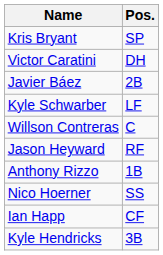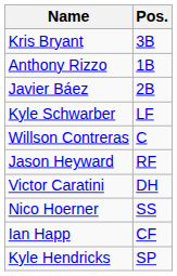 <table class="wikitable">
 <tr>
 <th>Name</th>
 <th>Pos.</th>
 </tr>
 <tr>
 <td><a href='#'>Kris Bryant</a></td>
-<td><a href='#'>SP</a></td>
+<td><a href='#'>3B</a></td>
 </tr>
 <tr>
-<td><a href='#'>Victor Caratini</a></td>
-<td><a href='#'>DH</a></td>
+<td><a href='#'>Anthony Rizzo</a></td>
+<td><a href='#'>1B</a></td>
 </tr>
 <tr>
 <td><a href='#'>Javier Báez</a></td>
 <td><a href='#'>2B</a></td>
 </tr>
 <tr>
 <td><a href='#'>Kyle Schwarber</a></td>
 <td><a href='#'>LF</a></td>
 </tr>
 <tr>
 <td><a href='#'>Willson Contreras</a></td>
 <td><a href='#'>C</a></td>
 </tr>
 <tr>
 <td><a href='#'>Jason Heyward</a></td>
 <td><a href='#'>RF</a></td>
 </tr>
 <tr>
-<td><a href='#'>Anthony Rizzo</a></td>
-<td><a href='#'>1B</a></td>
+<td><a href='#'>Victor Caratini</a></td>
+<td><a href='#'>DH</a></td>
 </tr>
 <tr>
 <td><a href='#'>Nico Hoerner</a></td>
 <td><a href='#'>SS</a></td>
 </tr>
 <tr>
 <td><a href='#'>Ian Happ</a></td>
 <td><a href='#'>CF</a></td>
 </tr>
 <tr>
 <td><a href='#'>Kyle Hendricks</a></td>
-<td><a href='#'>3B</a></td>
+<td><a href='#'>SP</a></td>
 </tr>
 </table>
